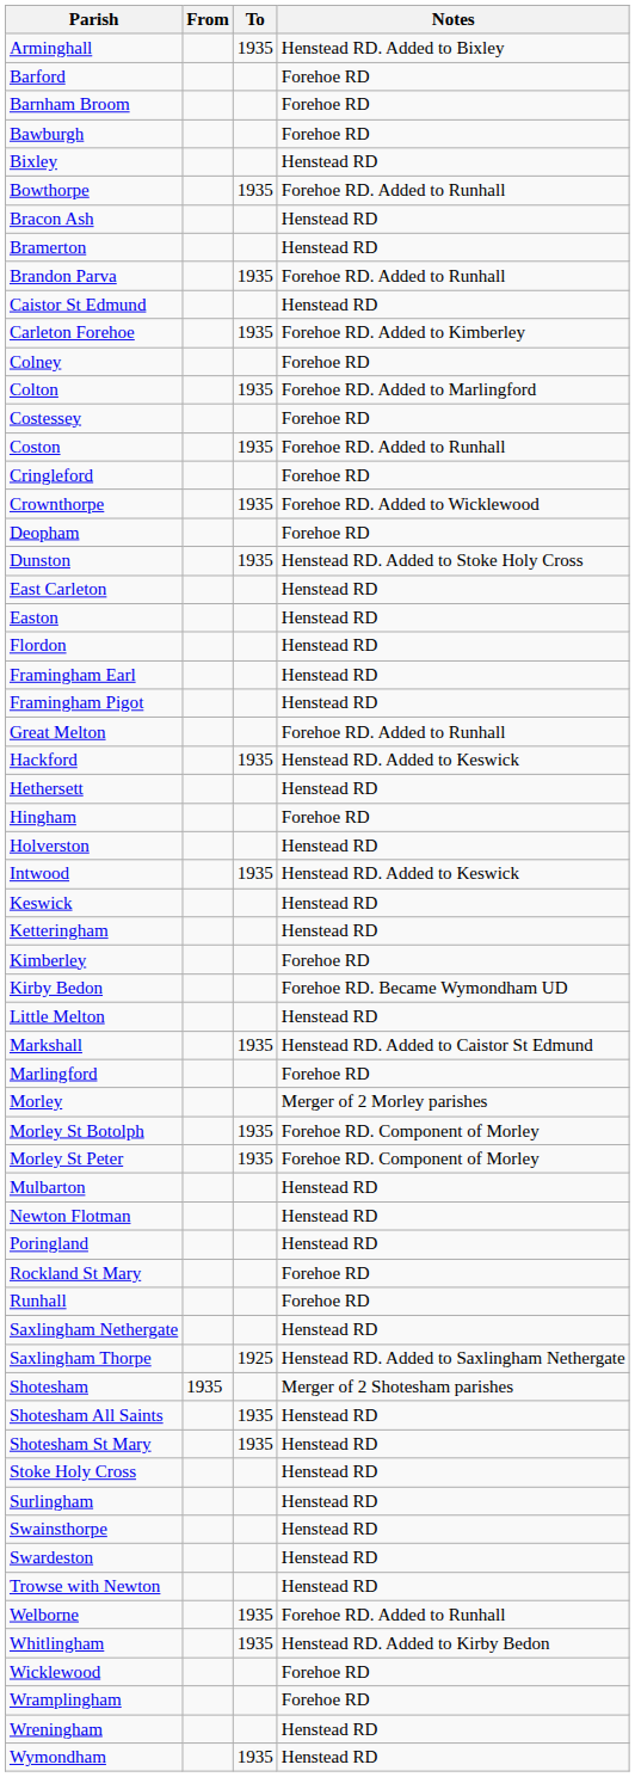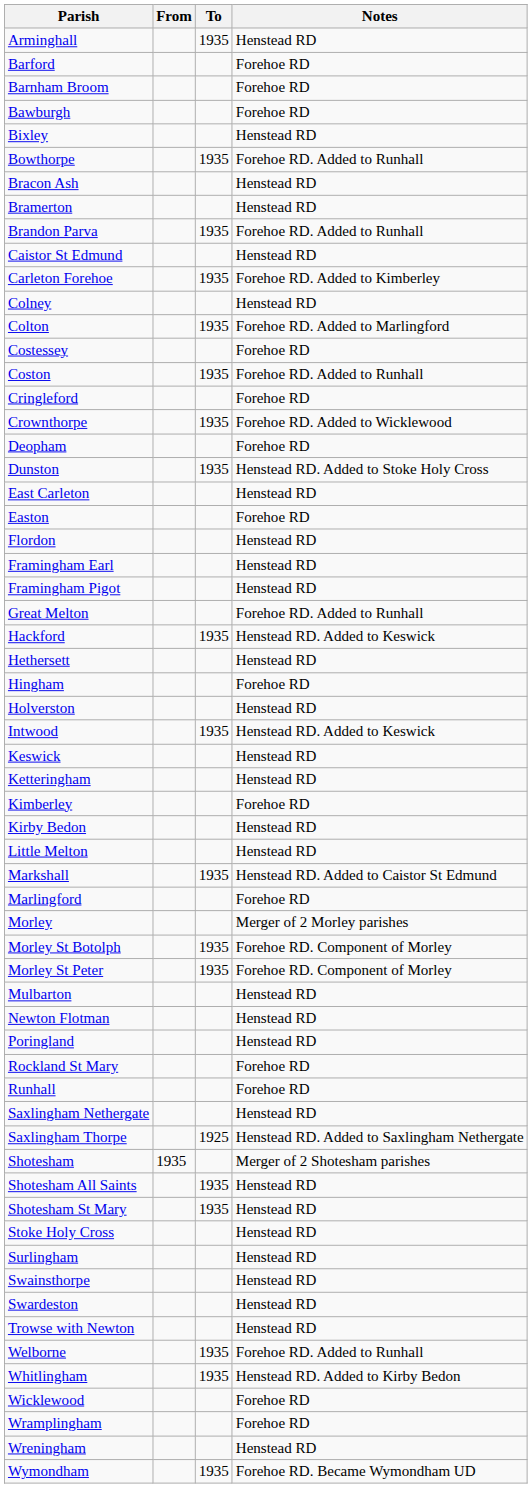 <table class="wikitable">
 <tr>
 <th>Parish</th>
 <th>From</th>
 <th>To</th>
 <th>Notes</th>
 </tr>
 <tr>
 <td><a href='#'>Arminghall</a></td>
 <td></td>
 <td>1935</td>
-<td>Henstead RD. Added to Bixley</td>
+<td>Henstead RD</td>
 </tr>
 <tr>
 <td><a href='#'>Barford</a></td>
 <td></td>
 <td></td>
 <td>Forehoe RD</td>
 </tr>
 <tr>
 <td><a href='#'>Barnham Broom</a></td>
 <td></td>
 <td></td>
 <td>Forehoe RD</td>
 </tr>
 <tr>
 <td><a href='#'>Bawburgh</a></td>
 <td></td>
 <td></td>
 <td>Forehoe RD</td>
 </tr>
 <tr>
 <td><a href='#'>Bixley</a></td>
 <td></td>
 <td></td>
 <td>Henstead RD</td>
 </tr>
 <tr>
 <td><a href='#'>Bowthorpe</a></td>
 <td></td>
 <td>1935</td>
 <td>Forehoe RD. Added to Runhall</td>
 </tr>
 <tr>
 <td><a href='#'>Bracon Ash</a></td>
 <td></td>
 <td></td>
 <td>Henstead RD</td>
 </tr>
 <tr>
 <td><a href='#'>Bramerton</a></td>
 <td></td>
 <td></td>
 <td>Henstead RD</td>
 </tr>
 <tr>
 <td><a href='#'>Brandon Parva</a></td>
 <td></td>
 <td>1935</td>
 <td>Forehoe RD. Added to Runhall</td>
 </tr>
 <tr>
 <td><a href='#'>Caistor St Edmund</a></td>
 <td></td>
 <td></td>
 <td>Henstead RD</td>
 </tr>
 <tr>
 <td><a href='#'>Carleton Forehoe</a></td>
 <td></td>
 <td>1935</td>
 <td>Forehoe RD. Added to Kimberley</td>
 </tr>
 <tr>
 <td><a href='#'>Colney</a></td>
 <td></td>
 <td></td>
-<td>Forehoe RD</td>
+<td>Henstead RD</td>
 </tr>
 <tr>
 <td><a href='#'>Colton</a></td>
 <td></td>
 <td>1935</td>
 <td>Forehoe RD. Added to Marlingford</td>
 </tr>
 <tr>
 <td><a href='#'>Costessey</a></td>
 <td></td>
 <td></td>
 <td>Forehoe RD</td>
 </tr>
 <tr>
 <td><a href='#'>Coston</a></td>
 <td></td>
 <td>1935</td>
 <td>Forehoe RD. Added to Runhall</td>
 </tr>
 <tr>
 <td><a href='#'>Cringleford</a></td>
 <td></td>
 <td></td>
 <td>Forehoe RD</td>
 </tr>
 <tr>
 <td><a href='#'>Crownthorpe</a></td>
 <td></td>
 <td>1935</td>
 <td>Forehoe RD. Added to Wicklewood</td>
 </tr>
 <tr>
 <td><a href='#'>Deopham</a></td>
 <td></td>
 <td></td>
 <td>Forehoe RD</td>
 </tr>
 <tr>
 <td><a href='#'>Dunston</a></td>
 <td></td>
 <td>1935</td>
 <td>Henstead RD. Added to Stoke Holy Cross</td>
 </tr>
 <tr>
 <td><a href='#'>East Carleton</a></td>
 <td></td>
 <td></td>
 <td>Henstead RD</td>
 </tr>
 <tr>
 <td><a href='#'>Easton</a></td>
 <td></td>
 <td></td>
-<td>Henstead RD</td>
+<td>Forehoe RD</td>
 </tr>
 <tr>
 <td><a href='#'>Flordon</a></td>
 <td></td>
 <td></td>
 <td>Henstead RD</td>
 </tr>
 <tr>
 <td><a href='#'>Framingham Earl</a></td>
 <td></td>
 <td></td>
 <td>Henstead RD</td>
 </tr>
 <tr>
 <td><a href='#'>Framingham Pigot</a></td>
 <td></td>
 <td></td>
 <td>Henstead RD</td>
 </tr>
 <tr>
 <td><a href='#'>Great Melton</a></td>
 <td></td>
 <td></td>
 <td>Forehoe RD. Added to Runhall</td>
 </tr>
 <tr>
 <td><a href='#'>Hackford</a></td>
 <td></td>
 <td>1935</td>
 <td>Henstead RD. Added to Keswick</td>
 </tr>
 <tr>
 <td><a href='#'>Hethersett</a></td>
 <td></td>
 <td></td>
 <td>Henstead RD</td>
 </tr>
 <tr>
 <td><a href='#'>Hingham</a></td>
 <td></td>
 <td></td>
 <td>Forehoe RD</td>
 </tr>
 <tr>
 <td><a href='#'>Holverston</a></td>
 <td></td>
 <td></td>
 <td>Henstead RD</td>
 </tr>
 <tr>
 <td><a href='#'>Intwood</a></td>
 <td></td>
 <td>1935</td>
 <td>Henstead RD. Added to Keswick</td>
 </tr>
 <tr>
 <td><a href='#'>Keswick</a></td>
 <td></td>
 <td></td>
 <td>Henstead RD</td>
 </tr>
 <tr>
 <td><a href='#'>Ketteringham</a></td>
 <td></td>
 <td></td>
 <td>Henstead RD</td>
 </tr>
 <tr>
 <td><a href='#'>Kimberley</a></td>
 <td></td>
 <td></td>
 <td>Forehoe RD</td>
 </tr>
 <tr>
 <td><a href='#'>Kirby Bedon</a></td>
 <td></td>
 <td></td>
-<td>Forehoe RD. Became Wymondham UD</td>
+<td>Henstead RD</td>
 </tr>
 <tr>
 <td><a href='#'>Little Melton</a></td>
 <td></td>
 <td></td>
 <td>Henstead RD</td>
 </tr>
 <tr>
 <td><a href='#'>Markshall</a></td>
 <td></td>
 <td>1935</td>
 <td>Henstead RD. Added to Caistor St Edmund</td>
 </tr>
 <tr>
 <td><a href='#'>Marlingford</a></td>
 <td></td>
 <td></td>
 <td>Forehoe RD</td>
 </tr>
 <tr>
 <td><a href='#'>Morley</a></td>
 <td></td>
 <td></td>
 <td>Merger of 2 Morley parishes</td>
 </tr>
 <tr>
 <td><a href='#'>Morley St Botolph</a></td>
 <td></td>
 <td>1935</td>
 <td>Forehoe RD. Component of Morley</td>
 </tr>
 <tr>
 <td><a href='#'>Morley St Peter</a></td>
 <td></td>
 <td>1935</td>
 <td>Forehoe RD. Component of Morley</td>
 </tr>
 <tr>
 <td><a href='#'>Mulbarton</a></td>
 <td></td>
 <td></td>
 <td>Henstead RD</td>
 </tr>
 <tr>
 <td><a href='#'>Newton Flotman</a></td>
 <td></td>
 <td></td>
 <td>Henstead RD</td>
 </tr>
 <tr>
 <td><a href='#'>Poringland</a></td>
 <td></td>
 <td></td>
 <td>Henstead RD</td>
 </tr>
 <tr>
 <td><a href='#'>Rockland St Mary</a></td>
 <td></td>
 <td></td>
 <td>Forehoe RD</td>
 </tr>
 <tr>
 <td><a href='#'>Runhall</a></td>
 <td></td>
 <td></td>
 <td>Forehoe RD</td>
 </tr>
 <tr>
 <td><a href='#'>Saxlingham Nethergate</a></td>
 <td></td>
 <td></td>
 <td>Henstead RD</td>
 </tr>
 <tr>
 <td><a href='#'>Saxlingham Thorpe</a></td>
 <td></td>
 <td>1925</td>
 <td>Henstead RD. Added to Saxlingham Nethergate</td>
 </tr>
 <tr>
 <td><a href='#'>Shotesham</a></td>
 <td>1935</td>
 <td></td>
 <td>Merger of 2 Shotesham parishes</td>
 </tr>
 <tr>
 <td><a href='#'>Shotesham All Saints</a></td>
 <td></td>
 <td>1935</td>
 <td>Henstead RD</td>
 </tr>
 <tr>
 <td><a href='#'>Shotesham St Mary</a></td>
 <td></td>
 <td>1935</td>
 <td>Henstead RD</td>
 </tr>
 <tr>
 <td><a href='#'>Stoke Holy Cross</a></td>
 <td></td>
 <td></td>
 <td>Henstead RD</td>
 </tr>
 <tr>
 <td><a href='#'>Surlingham</a></td>
 <td></td>
 <td></td>
 <td>Henstead RD</td>
 </tr>
 <tr>
 <td><a href='#'>Swainsthorpe</a></td>
 <td></td>
 <td></td>
 <td>Henstead RD</td>
 </tr>
 <tr>
 <td><a href='#'>Swardeston</a></td>
 <td></td>
 <td></td>
 <td>Henstead RD</td>
 </tr>
 <tr>
 <td><a href='#'>Trowse with Newton</a></td>
 <td></td>
 <td></td>
 <td>Henstead RD</td>
 </tr>
 <tr>
 <td><a href='#'>Welborne</a></td>
 <td></td>
 <td>1935</td>
 <td>Forehoe RD. Added to Runhall</td>
 </tr>
 <tr>
 <td><a href='#'>Whitlingham</a></td>
 <td></td>
 <td>1935</td>
 <td>Henstead RD. Added to Kirby Bedon</td>
 </tr>
 <tr>
 <td><a href='#'>Wicklewood</a></td>
 <td></td>
 <td></td>
 <td>Forehoe RD</td>
 </tr>
 <tr>
 <td><a href='#'>Wramplingham</a></td>
 <td></td>
 <td></td>
 <td>Forehoe RD</td>
 </tr>
 <tr>
 <td><a href='#'>Wreningham</a></td>
 <td></td>
 <td></td>
 <td>Henstead RD</td>
 </tr>
 <tr>
 <td><a href='#'>Wymondham</a></td>
 <td></td>
 <td>1935</td>
-<td>Henstead RD</td>
+<td>Forehoe RD. Became Wymondham UD</td>
 </tr>
 </table>
